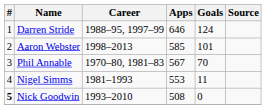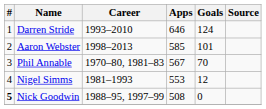 <table class="wikitable">
 <tr>
 <th>#</th>
 <th>Name</th>
 <th>Career</th>
 <th>Apps</th>
 <th>Goals</th>
 <th>Source</th>
 </tr>
 <tr>
 <td>1</td>
 <td> <a href='#'>Darren Stride</a></td>
-<td>1988–95, 1997–99</td>
+<td>1993–2010</td>
 <td>646</td>
 <td>124</td>
 <td></td>
 </tr>
 <tr>
 <td>2</td>
 <td> <a href='#'>Aaron Webster</a></td>
 <td>1998–2013</td>
 <td>585</td>
 <td>101</td>
 <td></td>
 </tr>
 <tr>
 <td>3</td>
 <td> <a href='#'>Phil Annable</a></td>
 <td>1970–80, 1981–83</td>
 <td>567</td>
 <td>70</td>
 <td></td>
 </tr>
 <tr>
 <td>4</td>
 <td> <a href='#'>Nigel Simms</a></td>
 <td>1981–1993</td>
 <td>553</td>
-<td>11</td>
+<td>12</td>
 <td></td>
 </tr>
 <tr>
 <td><strong>5</strong></td>
 <td> <a href='#'>Nick Goodwin</a></td>
-<td>1993–2010</td>
+<td>1988–95, 1997–99</td>
 <td>508</td>
 <td>0</td>
 <td></td>
 </tr>
 <tr>
 </tr>
 </table>
